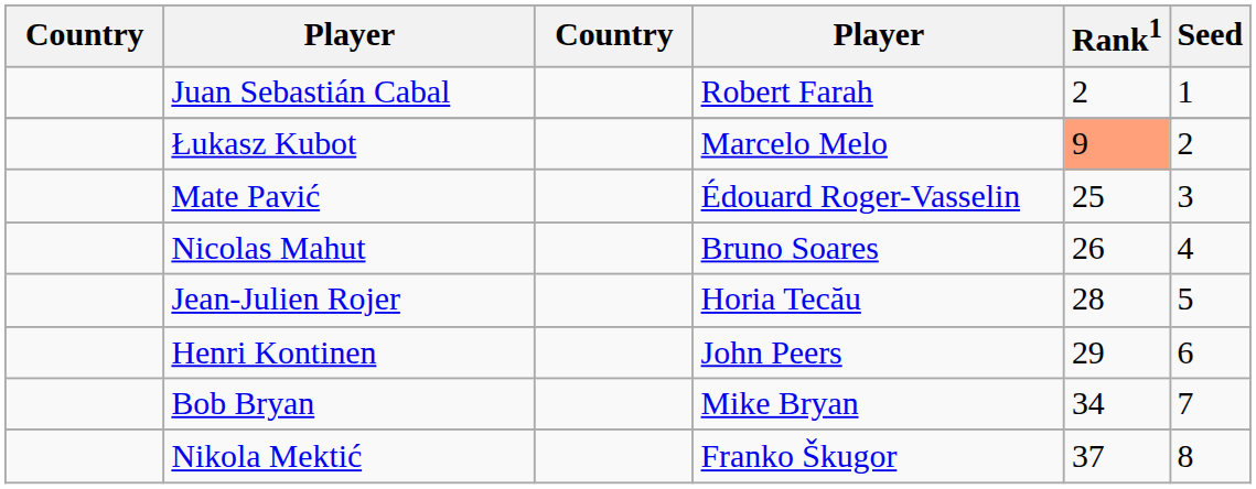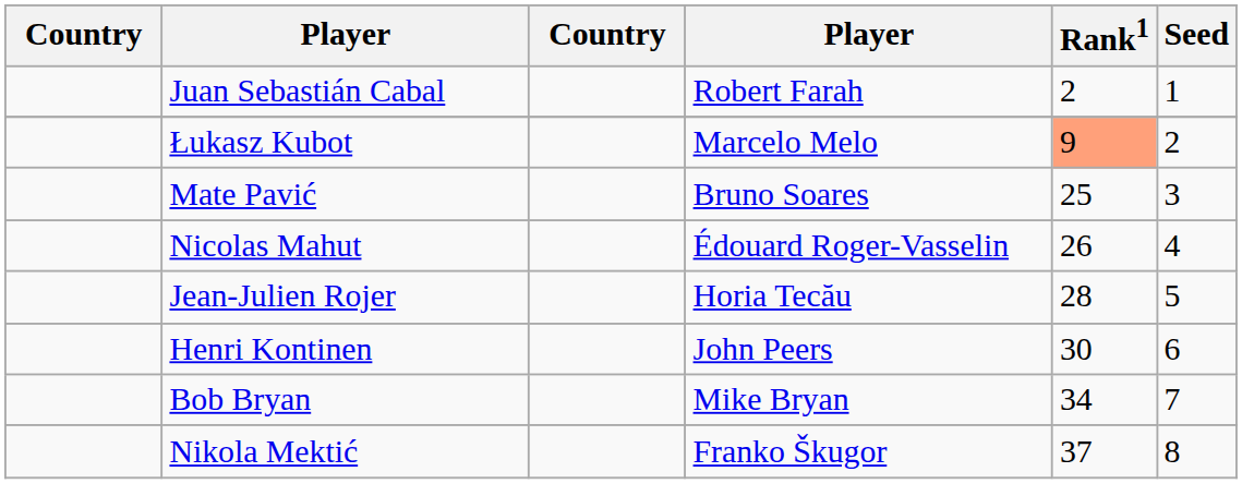 <table class="sortable wikitable">
 <tr>
 <th width="70">Country</th>
 <th width="175">Player</th>
 <th width="70">Country</th>
 <th width="175">Player</th>
 <th>Rank<sup>1</sup></th>
 <th>Seed</th>
 </tr>
 <tr>
 <td></td>
 <td><a href='#'>Juan Sebastián Cabal</a></td>
 <td></td>
 <td><a href='#'>Robert Farah</a></td>
 <td>2</td>
 <td>1</td>
 </tr>
 <tr>
 </tr>
 <tr>
 <td></td>
 <td><a href='#'>Łukasz Kubot</a></td>
 <td></td>
 <td><a href='#'>Marcelo Melo</a></td>
 <td style="background: lightsalmon;">9</td>
 <td>2</td>
 </tr>
 <tr>
 <td></td>
 <td><a href='#'>Mate Pavić</a></td>
 <td></td>
-<td><a href='#'>Édouard Roger-Vasselin</a></td>
+<td><a href='#'>Bruno Soares</a></td>
 <td>25</td>
 <td>3</td>
 </tr>
 <tr>
 <td></td>
 <td><a href='#'>Nicolas Mahut</a></td>
 <td></td>
-<td><a href='#'>Bruno Soares</a></td>
+<td><a href='#'>Édouard Roger-Vasselin</a></td>
 <td>26</td>
 <td>4</td>
 </tr>
 <tr>
 <td></td>
 <td><a href='#'>Jean-Julien Rojer</a></td>
 <td></td>
 <td><a href='#'>Horia Tecău</a></td>
 <td>28</td>
 <td>5</td>
 </tr>
 <tr>
 <td></td>
 <td><a href='#'>Henri Kontinen</a></td>
 <td></td>
 <td><a href='#'>John Peers</a></td>
-<td>29</td>
+<td>30</td>
 <td>6</td>
 </tr>
 <tr>
 <td></td>
 <td><a href='#'>Bob Bryan</a></td>
 <td></td>
 <td><a href='#'>Mike Bryan</a></td>
 <td>34</td>
 <td>7</td>
 </tr>
 <tr>
 <td></td>
 <td><a href='#'>Nikola Mektić</a></td>
 <td></td>
 <td><a href='#'>Franko Škugor</a></td>
 <td>37</td>
 <td>8</td>
 </tr>
 </table>
